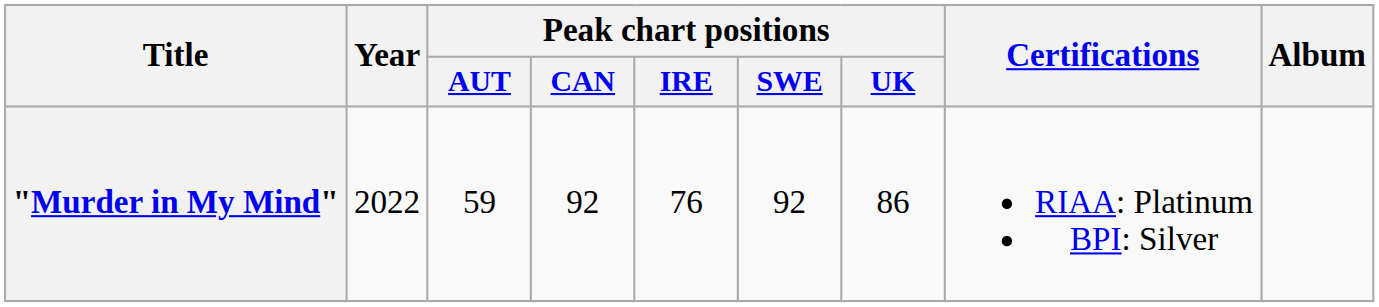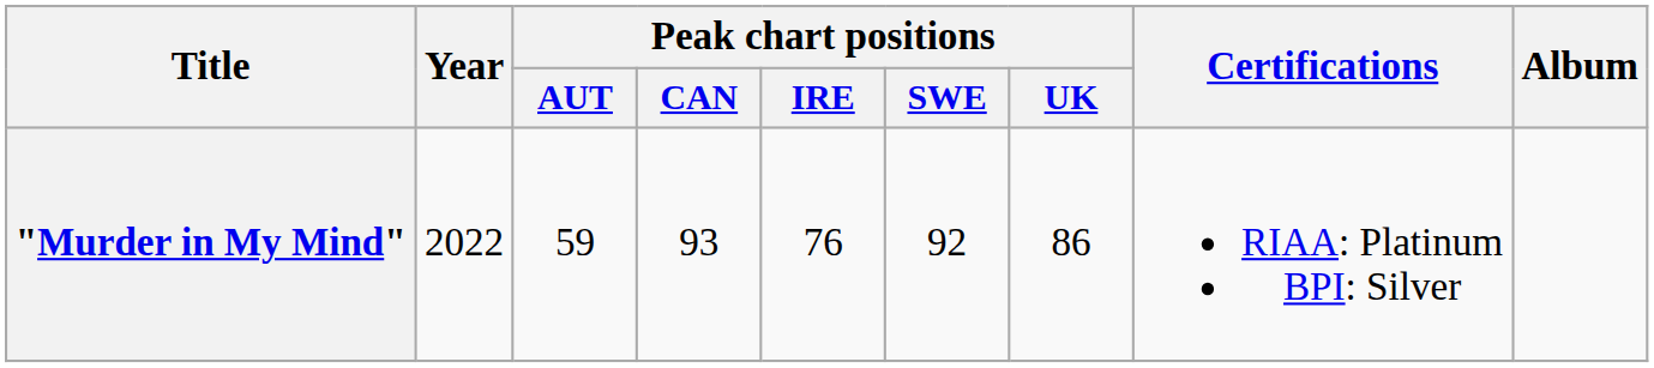 <table class="wikitable plainrowheaders" style="text-align:center;">
 <tr>
 <th rowspan="2">Title</th>
 <th rowspan="2">Year</th>
 <th colspan="5">Peak chart positions</th>
 <th rowspan="2"><a href='#'>Certifications</a></th>
 <th rowspan="2">Album</th>
 </tr>
 <tr>
 <th scope="col" style="width:3em; font-size:90%"><a href='#'>AUT</a><br></th>
 <th scope="col" style="width:3em; font-size:90%"><a href='#'>CAN</a><br></th>
 <th scope="col" style="width:3em; font-size:90%"><a href='#'>IRE</a><br></th>
 <th scope="col" style="width:3em; font-size:90%"><a href='#'>SWE</a><br></th>
 <th scope="col" style="width:3em; font-size:90%"><a href='#'>UK</a><br></th>
 </tr>
 <tr>
 <th scope="row">"<a href='#'>Murder in My Mind</a>"</th>
 <td>2022</td>
 <td>59</td>
-<td>92</td>
+<td>93</td>
 <td>76</td>
 <td>92</td>
 <td>86</td>
 <td><br><ul><li><a href='#'>RIAA</a>: Platinum</li><li><a href='#'>BPI</a>: Silver</li></ul></td>
 <td></td>
 </tr>
 </table>
